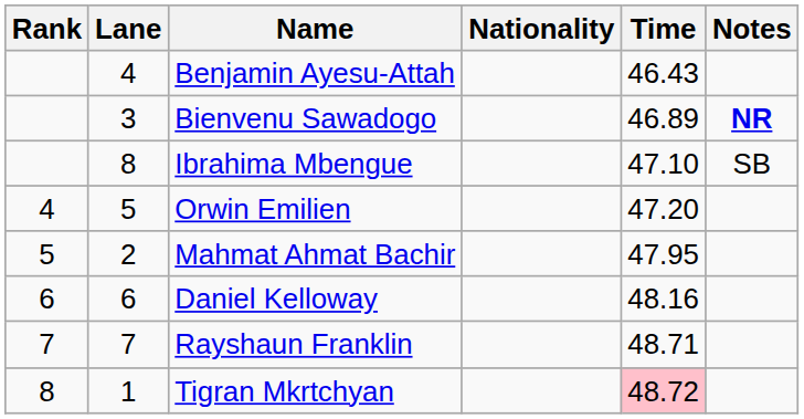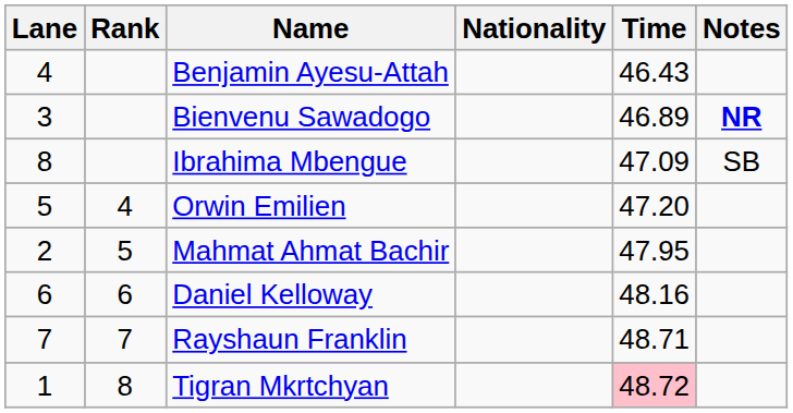 <table class="wikitable sortable" style="text-align:center;font-size:95%">
 <tr>
+<th>Lane</th>
 <th>Rank</th>
-<th>Lane</th>
 <th>Name</th>
 <th>Nationality</th>
 <th>Time</th>
 <th>Notes</th>
 </tr>
 <tr>
+<td>4</td>
 <td></td>
-<td>4</td>
 <td align=left><a href='#'>Benjamin Ayesu-Attah</a></td>
 <td align=left></td>
 <td>46.43</td>
 <td></td>
 </tr>
 <tr>
+<td>3</td>
 <td></td>
-<td>3</td>
 <td align=left><a href='#'>Bienvenu Sawadogo</a></td>
 <td align=left></td>
 <td>46.89</td>
 <td><strong><a href='#'>NR</a></strong></td>
 </tr>
 <tr>
+<td>8</td>
 <td></td>
-<td>8</td>
 <td align=left><a href='#'>Ibrahima Mbengue</a></td>
 <td align=left></td>
-<td>47.10</td>
+<td>47.09</td>
 <td>SB</td>
 </tr>
 <tr>
+<td>5</td>
 <td>4</td>
-<td>5</td>
 <td align=left><a href='#'>Orwin Emilien</a></td>
 <td align=left></td>
 <td>47.20</td>
 <td></td>
 </tr>
 <tr>
+<td>2</td>
 <td>5</td>
-<td>2</td>
 <td align=left><a href='#'>Mahmat Ahmat Bachir</a></td>
 <td align=left></td>
 <td>47.95</td>
 <td></td>
 </tr>
 <tr>
 <td>6</td>
 <td>6</td>
 <td align=left><a href='#'>Daniel Kelloway</a></td>
 <td align=left></td>
 <td>48.16</td>
 <td></td>
 </tr>
 <tr>
 <td>7</td>
 <td>7</td>
 <td align=left><a href='#'>Rayshaun Franklin</a></td>
 <td align=left></td>
 <td>48.71</td>
 <td></td>
 </tr>
 <tr>
+<td>1</td>
 <td>8</td>
-<td>1</td>
 <td align=left><a href='#'>Tigran Mkrtchyan</a></td>
 <td align=left></td>
 <td style="background: pink;">48.72</td>
 <td></td>
 </tr>
 </table>
